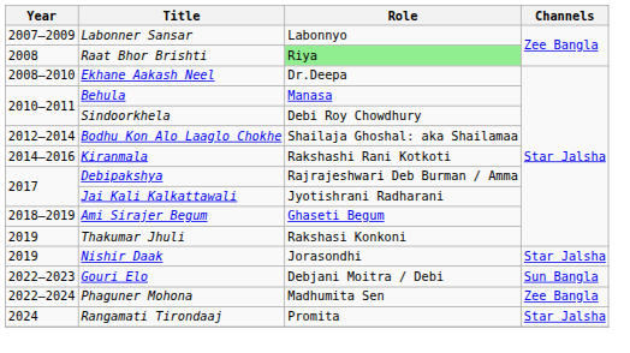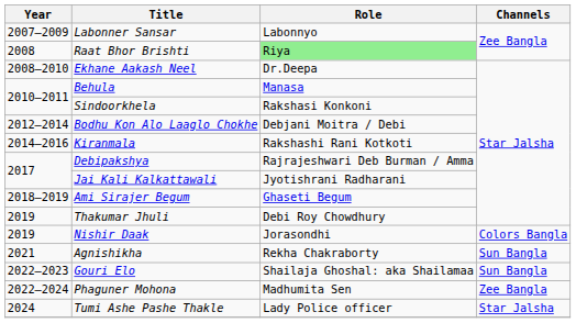 <table class="wikitable sortable">
 <tr>
 <th>Year</th>
 <th>Title</th>
 <th>Role</th>
 <th>Channels</th>
 </tr>
 <tr>
 <td>2007–2009</td>
 <td><em>Labonner Sansar</em></td>
 <td>Labonnyo</td>
 <td rowspan="2"><a href='#'>Zee Bangla</a></td>
 </tr>
 <tr>
 <td>2008</td>
 <td><em>Raat Bhor Brishti</em></td>
 <td style="background: lightgreen;">Riya</td>
 </tr>
 <tr>
 <td>2008–2010</td>
 <td><em><a href='#'>Ekhane Aakash Neel</a></em></td>
 <td>Dr.Deepa</td>
 <td rowspan="9"><a href='#'>Star Jalsha</a></td>
 </tr>
 <tr>
 <td rowspan="2">2010–2011</td>
 <td><a href='#'><em>Behula</em></a></td>
 <td><a href='#'>Manasa</a></td>
 </tr>
 <tr>
 <td><em>Sindoorkhela</em></td>
-<td>Debi Roy Chowdhury</td>
+<td>Rakshasi Konkoni</td>
 </tr>
 <tr>
 <td>2012–2014</td>
 <td><em><a href='#'>Bodhu Kon Alo Laaglo Chokhe</a></em></td>
-<td>Shailaja Ghoshal: aka Shailamaa</td>
+<td>Debjani Moitra / Debi</td>
 </tr>
 <tr>
 <td>2014–2016</td>
 <td><em><a href='#'>Kiranmala</a></em></td>
 <td>Rakshashi Rani Kotkoti</td>
 </tr>
 <tr>
 <td rowspan="2">2017</td>
 <td><a href='#'><em>Debipakshya</em></a></td>
 <td>Rajrajeshwari Deb Burman / Amma</td>
 </tr>
 <tr>
 <td><em><a href='#'>Jai Kali Kalkattawali</a></em></td>
 <td>Jyotishrani Radharani</td>
 </tr>
 <tr>
 <td>2018–2019</td>
 <td><em><a href='#'>Ami Sirajer Begum</a></em></td>
 <td><a href='#'>Ghaseti Begum</a></td>
 </tr>
 <tr>
 <td>2019</td>
 <td><em>Thakumar Jhuli</em></td>
-<td>Rakshasi Konkoni</td>
+<td>Debi Roy Chowdhury</td>
 </tr>
 <tr>
 <td>2019</td>
 <td><em><a href='#'>Nishir Daak</a></em></td>
 <td>Jorasondhi</td>
-<td><a href='#'>Star Jalsha</a></td>
+<td><a href='#'>Colors Bangla</a></td>
+</tr>
+<tr>
+<td>2021</td>
+<td><em>Agnishikha</em></td>
+<td>Rekha Chakraborty</td>
+<td><a href='#'>Sun Bangla</a></td>
 </tr>
 <tr>
 <td>2022–2023</td>
 <td><em><a href='#'>Gouri Elo</a></em></td>
-<td>Debjani Moitra / Debi</td>
+<td>Shailaja Ghoshal: aka Shailamaa</td>
 <td><a href='#'>Sun Bangla</a></td>
 </tr>
 <tr>
 <td>2022–2024</td>
 <td><em>Phaguner Mohona</em></td>
 <td>Madhumita Sen</td>
 <td><a href='#'>Zee Bangla</a></td>
 </tr>
 <tr>
 <td>2024</td>
-<td><em>Rangamati Tirondaaj</em></td>
-<td>Promita</td>
+<td><em>Tumi Ashe Pashe Thakle</em></td>
+<td>Lady Police officer</td>
 <td><a href='#'>Star Jalsha</a></td>
 </tr>
 <tr>
 </tr>
 </table>
